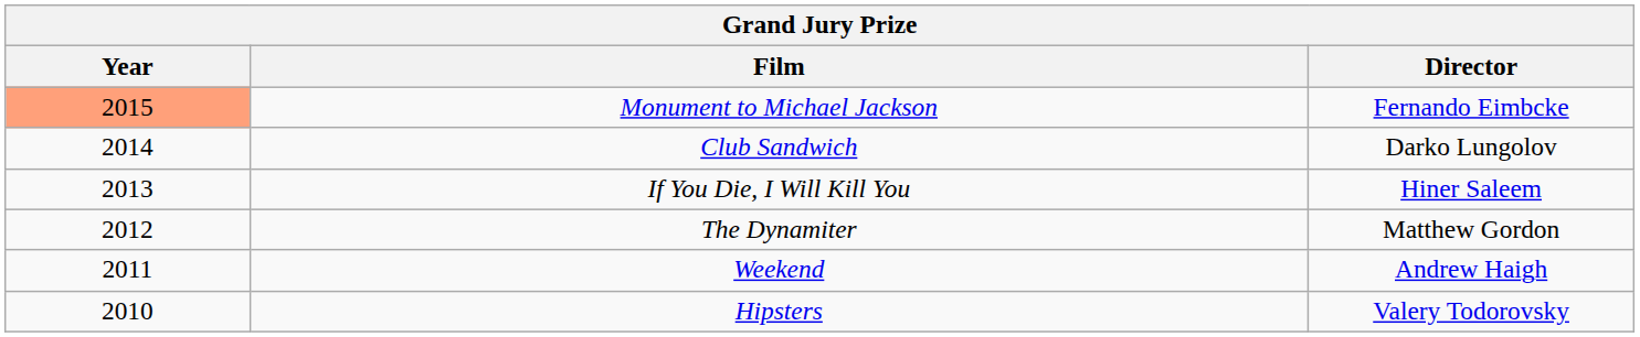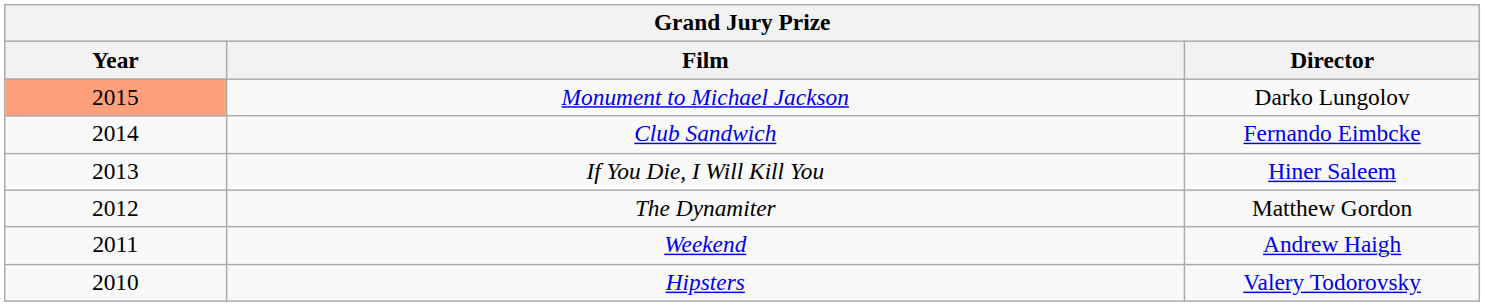 <table class="wikitable" width="80%">
 <tr>
 <th colspan="3" align="center">Grand Jury Prize</th>
 </tr>
 <tr>
 <th width="15%">Year</th>
 <th width="65%">Film</th>
 <th width="20%">Director</th>
 </tr>
 <tr>
 <td align="center" style="background: lightsalmon;">2015</td>
 <td align="center"><a href='#'><em>Monument to Michael Jackson</em></a></td>
-<td align="center"><a href='#'>Fernando Eimbcke</a></td>
+<td align="center">Darko Lungolov</td>
 </tr>
 <tr>
 <td align="center">2014</td>
 <td align="center"><a href='#'><em>Club Sandwich</em></a></td>
-<td align="center">Darko Lungolov</td>
+<td align="center"><a href='#'>Fernando Eimbcke</a></td>
 </tr>
 <tr>
 <td align="center">2013</td>
 <td align="center"><em>If You Die, I Will Kill You</em></td>
 <td align="center"><a href='#'>Hiner Saleem</a></td>
 </tr>
 <tr>
 <td align="center">2012</td>
 <td align="center"><em>The Dynamiter</em></td>
 <td align="center">Matthew Gordon</td>
 </tr>
 <tr>
 <td align="center">2011</td>
 <td align="center"><a href='#'><em>Weekend</em></a></td>
 <td align="center"><a href='#'>Andrew Haigh</a></td>
 </tr>
 <tr>
 <td align="center">2010</td>
 <td align="center"><a href='#'><em>Hipsters</em></a></td>
 <td align="center"><a href='#'>Valery Todorovsky</a></td>
 </tr>
 </table>
